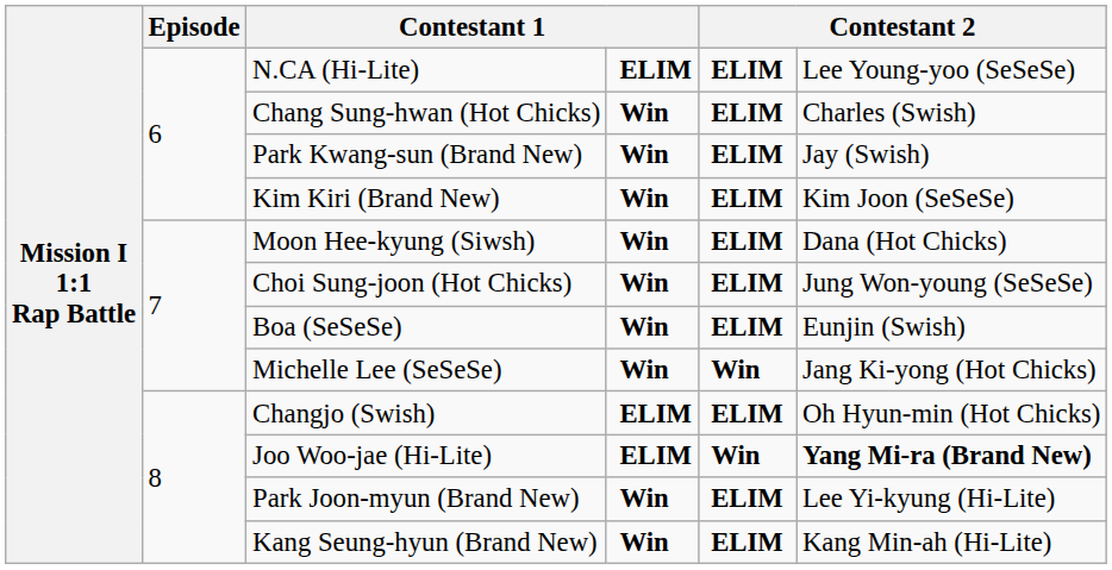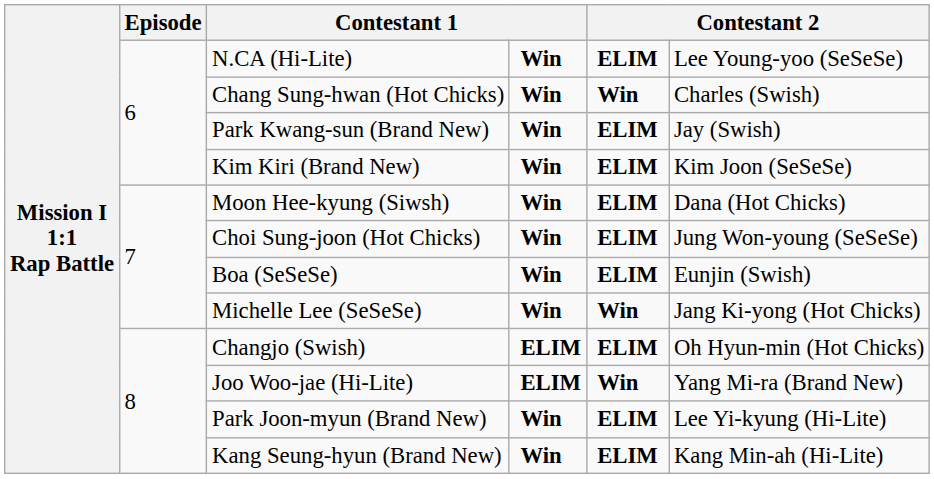 <table class="wikitable">
 <tr>
 <th rowspan="13">Mission I<br>1:1<br>Rap Battle</th>
 <th>Episode</th>
 <th colspan="2">Contestant 1</th>
 <th colspan="2">Contestant 2</th>
 </tr>
 <tr>
 <td rowspan="4">6</td>
 <td>N.CA (Hi-Lite)</td>
-<td><span> <strong>ELIM</strong></span></td>
+<td><span> <strong>Win</strong> </span></td>
 <td><span> <strong>ELIM</strong> </span></td>
 <td>Lee Young-yoo (SeSeSe)</td>
 </tr>
 <tr>
 <td>Chang Sung-hwan (Hot Chicks)</td>
 <td><span> <strong>Win</strong> </span></td>
-<td><span> <strong>ELIM</strong> </span></td>
+<td><span> <strong>Win</strong> </span></td>
 <td>Charles (Swish)</td>
 </tr>
 <tr>
 <td>Park Kwang-sun (Brand New)</td>
 <td><span> <strong>Win</strong> </span></td>
 <td><span> <strong>ELIM</strong> </span></td>
 <td>Jay (Swish)</td>
 </tr>
 <tr>
 <td>Kim Kiri (Brand New)</td>
 <td><span> <strong>Win</strong> </span></td>
 <td><span> <strong>ELIM</strong> </span></td>
 <td>Kim Joon (SeSeSe)</td>
 </tr>
 <tr>
 <td rowspan="4">7</td>
 <td>Moon Hee-kyung (Siwsh)</td>
 <td><span> <strong>Win</strong> </span></td>
 <td><span> <strong>ELIM</strong> </span></td>
 <td>Dana (Hot Chicks)</td>
 </tr>
 <tr>
 <td>Choi Sung-joon (Hot Chicks)</td>
 <td><span> <strong>Win</strong> </span></td>
 <td><span> <strong>ELIM</strong> </span></td>
 <td>Jung Won-young (SeSeSe)</td>
 </tr>
 <tr>
 <td>Boa (SeSeSe)</td>
 <td><span> <strong>Win</strong> </span></td>
 <td><span> <strong>ELIM</strong> </span></td>
 <td>Eunjin (Swish)</td>
 </tr>
 <tr>
 <td>Michelle Lee (SeSeSe)</td>
 <td><span> <strong>Win</strong> </span></td>
 <td><span> <strong>Win</strong> </span></td>
 <td>Jang Ki-yong (Hot Chicks)</td>
 </tr>
 <tr>
 <td rowspan="4">8</td>
 <td>Changjo (Swish)</td>
 <td><span> <strong>ELIM</strong></span></td>
 <td><span> <strong>ELIM</strong></span></td>
 <td>Oh Hyun-min (Hot Chicks)</td>
 </tr>
 <tr>
 <td>Joo Woo-jae (Hi-Lite)</td>
 <td><span> <strong>ELIM</strong></span></td>
 <td><span> <strong>Win</strong> </span></td>
-<td><strong>Yang Mi-ra (Brand New)</strong></td>
+<td>Yang Mi-ra (Brand New)</td>
 </tr>
 <tr>
 <td>Park Joon-myun (Brand New)</td>
 <td><span> <strong>Win</strong> </span></td>
 <td><span> <strong>ELIM</strong></span></td>
 <td>Lee Yi-kyung (Hi-Lite)</td>
 </tr>
 <tr>
 <td>Kang Seung-hyun (Brand New)</td>
 <td><span> <strong>Win</strong> </span></td>
 <td><span> <strong>ELIM</strong></span></td>
 <td>Kang Min-ah (Hi-Lite)</td>
 </tr>
 </table>
